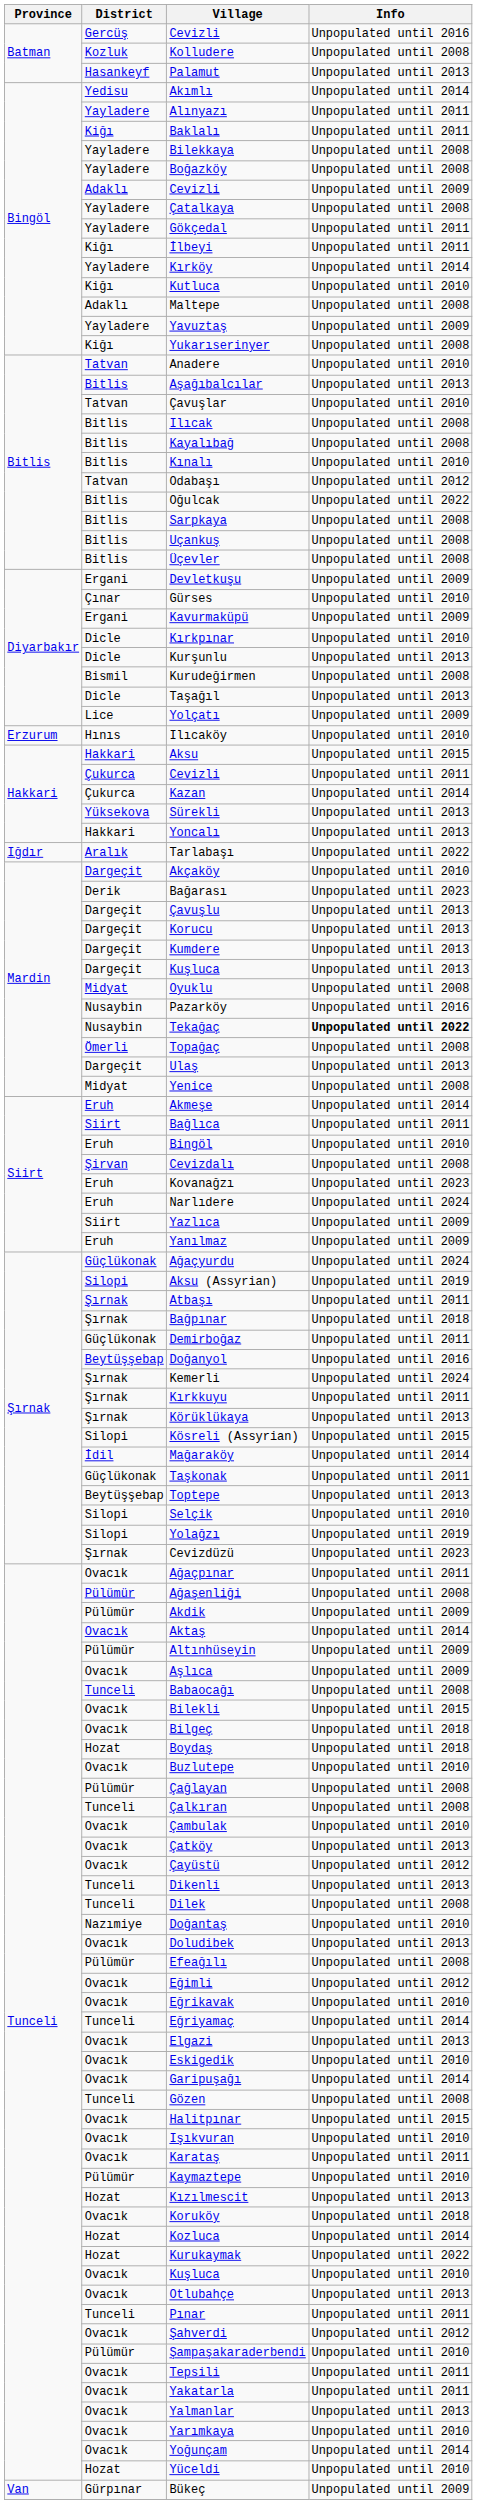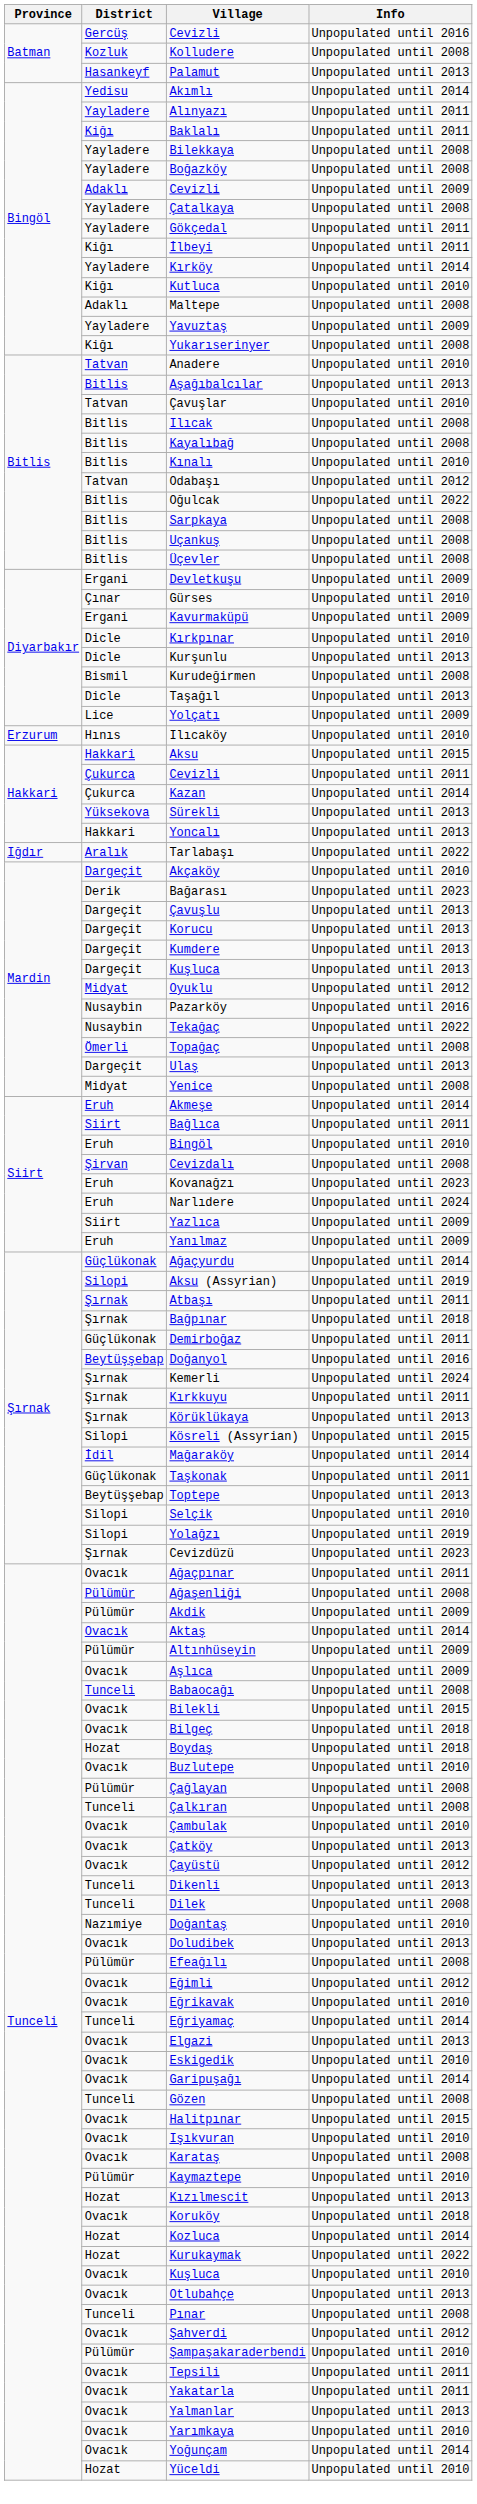 <table class="wikitable sortable">
 <tr>
 <th>Province</th>
 <th>District</th>
 <th>Village</th>
 <th>Info</th>
 </tr>
 <tr>
 <td rowspan="3"><a href='#'>Batman</a></td>
 <td><a href='#'>Gercüş</a></td>
 <td><a href='#'>Cevizli</a></td>
 <td>Unpopulated until 2016</td>
 </tr>
 <tr>
 <td><a href='#'>Kozluk</a></td>
 <td><a href='#'>Kolludere</a></td>
 <td>Unpopulated until 2008</td>
 </tr>
 <tr>
 <td><a href='#'>Hasankeyf</a></td>
 <td><a href='#'>Palamut</a></td>
 <td>Unpopulated until 2013</td>
 </tr>
 <tr>
 <td rowspan="14"><a href='#'>Bingöl</a></td>
 <td><a href='#'>Yedisu</a></td>
 <td><a href='#'>Akımlı</a></td>
 <td>Unpopulated until 2014</td>
 </tr>
 <tr>
 <td><a href='#'>Yayladere</a></td>
 <td><a href='#'>Alınyazı</a></td>
 <td>Unpopulated until 2011</td>
 </tr>
 <tr>
 <td><a href='#'>Kiğı</a></td>
 <td><a href='#'>Baklalı</a></td>
 <td>Unpopulated until 2011</td>
 </tr>
 <tr>
 <td>Yayladere</td>
 <td><a href='#'>Bilekkaya</a></td>
 <td>Unpopulated until 2008</td>
 </tr>
 <tr>
 <td>Yayladere</td>
 <td><a href='#'>Boğazköy</a></td>
 <td>Unpopulated until 2008</td>
 </tr>
 <tr>
 <td><a href='#'>Adaklı</a></td>
 <td><a href='#'>Cevizli</a></td>
 <td>Unpopulated until 2009</td>
 </tr>
 <tr>
 <td>Yayladere</td>
 <td><a href='#'>Çatalkaya</a></td>
 <td>Unpopulated until 2008</td>
 </tr>
 <tr>
 <td>Yayladere</td>
 <td><a href='#'>Gökçedal</a></td>
 <td>Unpopulated until 2011</td>
 </tr>
 <tr>
 <td>Kiğı</td>
 <td><a href='#'>İlbeyi</a></td>
 <td>Unpopulated until 2011</td>
 </tr>
 <tr>
 <td>Yayladere</td>
 <td><a href='#'>Kırköy</a></td>
 <td>Unpopulated until 2014</td>
 </tr>
 <tr>
 <td>Kiğı</td>
 <td><a href='#'>Kutluca</a></td>
 <td>Unpopulated until 2010</td>
 </tr>
 <tr>
 <td>Adaklı</td>
 <td>Maltepe</td>
 <td>Unpopulated until 2008</td>
 </tr>
 <tr>
 <td>Yayladere</td>
 <td><a href='#'>Yavuztaş</a></td>
 <td>Unpopulated until 2009</td>
 </tr>
 <tr>
 <td>Kiğı</td>
 <td><a href='#'>Yukarıserinyer</a></td>
 <td>Unpopulated until 2008</td>
 </tr>
 <tr>
 <td rowspan="11"><a href='#'>Bitlis</a></td>
 <td><a href='#'>Tatvan</a></td>
 <td>Anadere</td>
 <td>Unpopulated until 2010</td>
 </tr>
 <tr>
 <td><a href='#'>Bitlis</a></td>
 <td><a href='#'>Aşağıbalcılar</a></td>
 <td>Unpopulated until 2013</td>
 </tr>
 <tr>
 <td>Tatvan</td>
 <td>Çavuşlar</td>
 <td>Unpopulated until 2010</td>
 </tr>
 <tr>
 <td>Bitlis</td>
 <td><a href='#'>Ilıcak</a></td>
 <td>Unpopulated until 2008</td>
 </tr>
 <tr>
 <td>Bitlis</td>
 <td><a href='#'>Kayalıbağ</a></td>
 <td>Unpopulated until 2008</td>
 </tr>
 <tr>
 <td>Bitlis</td>
 <td><a href='#'>Kınalı</a></td>
 <td>Unpopulated until 2010</td>
 </tr>
 <tr>
 <td>Tatvan</td>
 <td>Odabaşı</td>
 <td>Unpopulated until 2012</td>
 </tr>
 <tr>
 <td>Bitlis</td>
 <td>Oğulcak</td>
 <td>Unpopulated until 2022</td>
 </tr>
 <tr>
 <td>Bitlis</td>
 <td><a href='#'>Sarpkaya</a></td>
 <td>Unpopulated until 2008</td>
 </tr>
 <tr>
 <td>Bitlis</td>
 <td><a href='#'>Uçankuş</a></td>
 <td>Unpopulated until 2008</td>
 </tr>
 <tr>
 <td>Bitlis</td>
 <td><a href='#'>Üçevler</a></td>
 <td>Unpopulated until 2008</td>
 </tr>
 <tr>
 <td rowspan="8"><a href='#'>Diyarbakır</a></td>
 <td>Ergani</td>
 <td><a href='#'>Devletkuşu</a></td>
 <td>Unpopulated until 2009</td>
 </tr>
 <tr>
 <td>Çınar</td>
 <td>Gürses</td>
 <td>Unpopulated until 2010</td>
 </tr>
 <tr>
 <td>Ergani</td>
 <td><a href='#'>Kavurmaküpü</a></td>
 <td>Unpopulated until 2009</td>
 </tr>
 <tr>
 <td>Dicle</td>
 <td><a href='#'>Kırkpınar</a></td>
 <td>Unpopulated until 2010</td>
 </tr>
 <tr>
 <td>Dicle</td>
 <td>Kurşunlu</td>
 <td>Unpopulated until 2013</td>
 </tr>
 <tr>
 <td>Bismil</td>
 <td>Kurudeğirmen</td>
 <td>Unpopulated until 2008</td>
 </tr>
 <tr>
 <td>Dicle</td>
 <td>Taşağıl</td>
 <td>Unpopulated until 2013</td>
 </tr>
 <tr>
 <td>Lice</td>
 <td><a href='#'>Yolçatı</a></td>
 <td>Unpopulated until 2009</td>
 </tr>
 <tr>
 <td><a href='#'>Erzurum</a></td>
 <td>Hınıs</td>
 <td>Ilıcaköy</td>
 <td>Unpopulated until 2010</td>
 </tr>
 <tr>
 <td rowspan="5"><a href='#'>Hakkari</a></td>
 <td><a href='#'>Hakkari</a></td>
 <td><a href='#'>Aksu</a></td>
 <td>Unpopulated until 2015</td>
 </tr>
 <tr>
 <td><a href='#'>Çukurca</a></td>
 <td><a href='#'>Cevizli</a></td>
 <td>Unpopulated until 2011</td>
 </tr>
 <tr>
 <td>Çukurca</td>
 <td><a href='#'>Kazan</a></td>
 <td>Unpopulated until 2014</td>
 </tr>
 <tr>
 <td><a href='#'>Yüksekova</a></td>
 <td><a href='#'>Sürekli</a></td>
 <td>Unpopulated until 2013</td>
 </tr>
 <tr>
 <td>Hakkari</td>
 <td><a href='#'>Yoncalı</a></td>
 <td>Unpopulated until 2013</td>
 </tr>
 <tr>
 <td><a href='#'>Iğdır</a></td>
 <td><a href='#'>Aralık</a></td>
 <td>Tarlabaşı</td>
 <td>Unpopulated until 2022</td>
 </tr>
 <tr>
 <td rowspan="12"><a href='#'>Mardin</a></td>
 <td><a href='#'>Dargeçit</a></td>
 <td><a href='#'>Akçaköy</a></td>
 <td>Unpopulated until 2010</td>
 </tr>
 <tr>
 <td>Derik</td>
 <td>Bağarası</td>
 <td>Unpopulated until 2023</td>
 </tr>
 <tr>
 <td>Dargeçit</td>
 <td><a href='#'>Çavuşlu</a></td>
 <td>Unpopulated until 2013</td>
 </tr>
 <tr>
 <td>Dargeçit</td>
 <td><a href='#'>Korucu</a></td>
 <td>Unpopulated until 2013</td>
 </tr>
 <tr>
 <td>Dargeçit</td>
 <td><a href='#'>Kumdere</a></td>
 <td>Unpopulated until 2013</td>
 </tr>
 <tr>
 <td>Dargeçit</td>
 <td><a href='#'>Kuşluca</a></td>
 <td>Unpopulated until 2013</td>
 </tr>
 <tr>
 <td><a href='#'>Midyat</a></td>
 <td><a href='#'>Oyuklu</a></td>
-<td>Unpopulated until 2008</td>
+<td>Unpopulated until 2012</td>
 </tr>
 <tr>
 <td>Nusaybin</td>
 <td>Pazarköy</td>
 <td>Unpopulated until 2016</td>
 </tr>
 <tr>
 <td>Nusaybin</td>
 <td><a href='#'>Tekağaç</a></td>
-<td><strong>Unpopulated until 2022</strong></td>
+<td>Unpopulated until 2022</td>
 </tr>
 <tr>
 <td><a href='#'>Ömerli</a></td>
 <td><a href='#'>Topağaç</a></td>
 <td>Unpopulated until 2008</td>
 </tr>
 <tr>
 <td>Dargeçit</td>
 <td><a href='#'>Ulaş</a></td>
 <td>Unpopulated until 2013</td>
 </tr>
 <tr>
 <td>Midyat</td>
 <td><a href='#'>Yenice</a></td>
 <td>Unpopulated until 2008</td>
 </tr>
 <tr>
 <td rowspan="8"><a href='#'>Siirt</a></td>
 <td><a href='#'>Eruh</a></td>
 <td><a href='#'>Akmeşe</a></td>
 <td>Unpopulated until 2014</td>
 </tr>
 <tr>
 <td><a href='#'>Siirt</a></td>
 <td><a href='#'>Bağlıca</a></td>
 <td>Unpopulated until 2011</td>
 </tr>
 <tr>
 <td>Eruh</td>
 <td><a href='#'>Bingöl</a></td>
 <td>Unpopulated until 2010</td>
 </tr>
 <tr>
 <td><a href='#'>Şirvan</a></td>
 <td><a href='#'>Cevizdalı</a></td>
 <td>Unpopulated until 2008</td>
 </tr>
 <tr>
 <td>Eruh</td>
 <td>Kovanağzı</td>
 <td>Unpopulated until 2023</td>
 </tr>
 <tr>
 <td>Eruh</td>
 <td>Narlıdere</td>
 <td>Unpopulated until 2024</td>
 </tr>
 <tr>
 <td>Siirt</td>
 <td><a href='#'>Yazlıca</a></td>
 <td>Unpopulated until 2009</td>
 </tr>
 <tr>
 <td>Eruh</td>
 <td><a href='#'>Yanılmaz</a></td>
 <td>Unpopulated until 2009</td>
 </tr>
 <tr>
 <td rowspan="16"><a href='#'>Şırnak</a></td>
 <td><a href='#'>Güçlükonak</a></td>
 <td><a href='#'>Ağaçyurdu</a></td>
-<td>Unpopulated until 2024</td>
+<td>Unpopulated until 2014</td>
 </tr>
 <tr>
 <td><a href='#'>Silopi</a></td>
 <td><a href='#'>Aksu</a> (Assyrian)</td>
 <td>Unpopulated until 2019</td>
 </tr>
 <tr>
 <td><a href='#'>Şırnak</a></td>
 <td><a href='#'>Atbaşı</a></td>
 <td>Unpopulated until 2011</td>
 </tr>
 <tr>
 <td>Şırnak</td>
 <td><a href='#'>Bağpınar</a></td>
 <td>Unpopulated until 2018</td>
 </tr>
 <tr>
 <td>Güçlükonak</td>
 <td><a href='#'>Demirboğaz</a></td>
 <td>Unpopulated until 2011</td>
 </tr>
 <tr>
 <td><a href='#'>Beytüşşebap</a></td>
 <td><a href='#'>Doğanyol</a></td>
 <td>Unpopulated until 2016</td>
 </tr>
 <tr>
 <td>Şırnak</td>
 <td>Kemerli</td>
 <td>Unpopulated until 2024</td>
 </tr>
 <tr>
 <td>Şırnak</td>
 <td><a href='#'>Kırkkuyu</a></td>
 <td>Unpopulated until 2011</td>
 </tr>
 <tr>
 <td>Şırnak</td>
 <td><a href='#'>Körüklükaya</a></td>
 <td>Unpopulated until 2013</td>
 </tr>
 <tr>
 <td>Silopi</td>
 <td><a href='#'>Kösreli</a> (Assyrian)</td>
 <td>Unpopulated until 2015</td>
 </tr>
 <tr>
 <td><a href='#'>İdil</a></td>
 <td><a href='#'>Mağaraköy</a></td>
 <td>Unpopulated until 2014</td>
 </tr>
 <tr>
 <td>Güçlükonak</td>
 <td><a href='#'>Taşkonak</a></td>
 <td>Unpopulated until 2011</td>
 </tr>
 <tr>
 <td>Beytüşşebap</td>
 <td><a href='#'>Toptepe</a></td>
 <td>Unpopulated until 2013</td>
 </tr>
 <tr>
 <td>Silopi</td>
 <td><a href='#'>Selçik</a></td>
 <td>Unpopulated until 2010</td>
 </tr>
 <tr>
 <td>Silopi</td>
 <td><a href='#'>Yolağzı</a></td>
 <td>Unpopulated until 2019</td>
 </tr>
 <tr>
 <td>Şırnak</td>
 <td>Cevizdüzü</td>
 <td>Unpopulated until 2023</td>
 </tr>
 <tr>
 <td rowspan="47"><a href='#'>Tunceli</a></td>
 <td>Ovacık</td>
 <td><a href='#'>Ağaçpınar</a></td>
 <td>Unpopulated until 2011</td>
 </tr>
 <tr>
 <td><a href='#'>Pülümür</a></td>
 <td><a href='#'>Ağaşenliği</a></td>
 <td>Unpopulated until 2008</td>
 </tr>
 <tr>
 <td>Pülümür</td>
 <td><a href='#'>Akdik</a></td>
 <td>Unpopulated until 2009</td>
 </tr>
 <tr>
 <td><a href='#'>Ovacık</a></td>
 <td><a href='#'>Aktaş</a></td>
 <td>Unpopulated until 2014</td>
 </tr>
 <tr>
 <td>Pülümür</td>
 <td><a href='#'>Altınhüseyin</a></td>
 <td>Unpopulated until 2009</td>
 </tr>
 <tr>
 <td>Ovacık</td>
 <td><a href='#'>Aşlıca</a></td>
 <td>Unpopulated until 2009</td>
 </tr>
 <tr>
 <td><a href='#'>Tunceli</a></td>
 <td><a href='#'>Babaocağı</a></td>
 <td>Unpopulated until 2008</td>
 </tr>
 <tr>
 <td>Ovacık</td>
 <td><a href='#'>Bilekli</a></td>
 <td>Unpopulated until 2015</td>
 </tr>
 <tr>
 <td>Ovacık</td>
 <td><a href='#'>Bilgeç</a></td>
 <td>Unpopulated until 2018</td>
 </tr>
 <tr>
 <td>Hozat</td>
 <td><a href='#'>Boydaş</a></td>
 <td>Unpopulated until 2018</td>
 </tr>
 <tr>
 <td>Ovacık</td>
 <td><a href='#'>Buzlutepe</a></td>
 <td>Unpopulated until 2010</td>
 </tr>
 <tr>
 <td>Pülümür</td>
 <td><a href='#'>Çağlayan</a></td>
 <td>Unpopulated until 2008</td>
 </tr>
 <tr>
 <td>Tunceli</td>
 <td><a href='#'>Çalkıran</a></td>
 <td>Unpopulated until 2008</td>
 </tr>
 <tr>
 <td>Ovacık</td>
 <td><a href='#'>Çambulak</a></td>
 <td>Unpopulated until 2010</td>
 </tr>
 <tr>
 <td>Ovacık</td>
 <td><a href='#'>Çatköy</a></td>
 <td>Unpopulated until 2013</td>
 </tr>
 <tr>
 <td>Ovacık</td>
 <td><a href='#'>Çayüstü</a></td>
 <td>Unpopulated until 2012</td>
 </tr>
 <tr>
 <td>Tunceli</td>
 <td><a href='#'>Dikenli</a></td>
 <td>Unpopulated until 2013</td>
 </tr>
 <tr>
 <td>Tunceli</td>
 <td><a href='#'>Dilek</a></td>
 <td>Unpopulated until 2008</td>
 </tr>
 <tr>
 <td>Nazımiye</td>
 <td><a href='#'>Doğantaş</a></td>
 <td>Unpopulated until 2010</td>
 </tr>
 <tr>
 <td>Ovacık</td>
 <td><a href='#'>Doludibek</a></td>
 <td>Unpopulated until 2013</td>
 </tr>
 <tr>
 <td>Pülümür</td>
 <td><a href='#'>Efeağılı</a></td>
 <td>Unpopulated until 2008</td>
 </tr>
 <tr>
 <td>Ovacık</td>
 <td><a href='#'>Eğimli</a></td>
 <td>Unpopulated until 2012</td>
 </tr>
 <tr>
 <td>Ovacık</td>
 <td><a href='#'>Eğrikavak</a></td>
 <td>Unpopulated until 2010</td>
 </tr>
 <tr>
 <td>Tunceli</td>
 <td><a href='#'>Eğriyamaç</a></td>
 <td>Unpopulated until 2014</td>
 </tr>
 <tr>
 <td>Ovacık</td>
 <td><a href='#'>Elgazi</a></td>
 <td>Unpopulated until 2013</td>
 </tr>
 <tr>
 <td>Ovacık</td>
 <td><a href='#'>Eskigedik</a></td>
 <td>Unpopulated until 2010</td>
 </tr>
 <tr>
 <td>Ovacık</td>
 <td><a href='#'>Garipuşağı</a></td>
 <td>Unpopulated until 2014</td>
 </tr>
 <tr>
 <td>Tunceli</td>
 <td><a href='#'>Gözen</a></td>
 <td>Unpopulated until 2008</td>
 </tr>
 <tr>
 <td>Ovacık</td>
 <td><a href='#'>Halitpınar</a></td>
 <td>Unpopulated until 2015</td>
 </tr>
 <tr>
 <td>Ovacık</td>
 <td><a href='#'>Işıkvuran</a></td>
 <td>Unpopulated until 2010</td>
 </tr>
 <tr>
 <td>Ovacık</td>
 <td><a href='#'>Karataş</a></td>
-<td>Unpopulated until 2011</td>
+<td>Unpopulated until 2008</td>
 </tr>
 <tr>
 <td>Pülümür</td>
 <td><a href='#'>Kaymaztepe</a></td>
 <td>Unpopulated until 2010</td>
 </tr>
 <tr>
 <td>Hozat</td>
 <td><a href='#'>Kızılmescit</a></td>
 <td>Unpopulated until 2013</td>
 </tr>
 <tr>
 <td>Ovacık</td>
 <td><a href='#'>Koruköy</a></td>
 <td>Unpopulated until 2018</td>
 </tr>
 <tr>
 <td>Hozat</td>
 <td><a href='#'>Kozluca</a></td>
 <td>Unpopulated until 2014</td>
 </tr>
 <tr>
 <td>Hozat</td>
 <td><a href='#'>Kurukaymak</a></td>
 <td>Unpopulated until 2022</td>
 </tr>
 <tr>
 <td>Ovacık</td>
 <td><a href='#'>Kuşluca</a></td>
 <td>Unpopulated until 2010</td>
 </tr>
 <tr>
 <td>Ovacık</td>
 <td><a href='#'>Otlubahçe</a></td>
 <td>Unpopulated until 2013</td>
 </tr>
 <tr>
 <td>Tunceli</td>
 <td><a href='#'>Pınar</a></td>
-<td>Unpopulated until 2011</td>
+<td>Unpopulated until 2008</td>
 </tr>
 <tr>
 <td>Ovacık</td>
 <td><a href='#'>Şahverdi</a></td>
 <td>Unpopulated until 2012</td>
 </tr>
 <tr>
 <td>Pülümür</td>
 <td><a href='#'>Şampaşakaraderbendi</a></td>
 <td>Unpopulated until 2010</td>
 </tr>
 <tr>
 <td>Ovacık</td>
 <td><a href='#'>Tepsili</a></td>
 <td>Unpopulated until 2011</td>
 </tr>
 <tr>
 <td>Ovacık</td>
 <td><a href='#'>Yakatarla</a></td>
 <td>Unpopulated until 2011</td>
 </tr>
 <tr>
 <td>Ovacık</td>
 <td><a href='#'>Yalmanlar</a></td>
 <td>Unpopulated until 2013</td>
 </tr>
 <tr>
 <td>Ovacık</td>
 <td><a href='#'>Yarımkaya</a></td>
 <td>Unpopulated until 2010</td>
 </tr>
 <tr>
 <td>Ovacık</td>
 <td><a href='#'>Yoğunçam</a></td>
 <td>Unpopulated until 2014</td>
 </tr>
 <tr>
 <td>Hozat</td>
 <td><a href='#'>Yüceldi</a></td>
 <td>Unpopulated until 2010</td>
 </tr>
-<tr>
-<td><a href='#'>Van</a></td>
-<td>Gürpınar</td>
-<td>Bükeç</td>
-<td>Unpopulated until 2009</td>
-</tr>
 </table>
